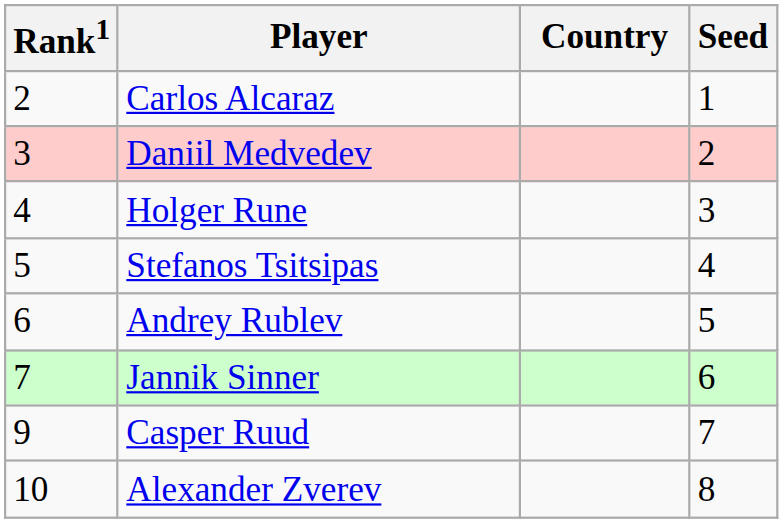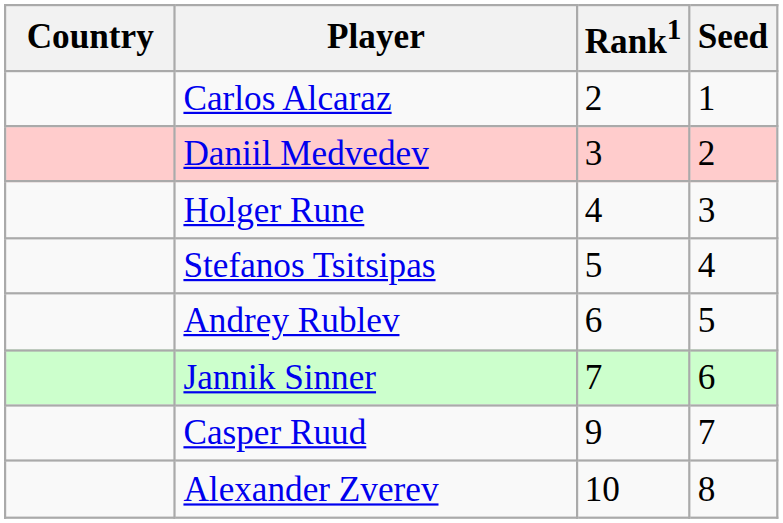 <table class="sortable wikitable">
 <tr>
+<th width="70">Country</th>
+<th width="175">Player</th>
 <th>Rank<sup>1</sup></th>
-<th width="175">Player</th>
-<th width="70">Country</th>
 <th>Seed</th>
 </tr>
 <tr>
+<td></td>
+<td><a href='#'>Carlos Alcaraz</a></td>
 <td>2</td>
-<td><a href='#'>Carlos Alcaraz</a></td>
-<td></td>
 <td>1</td>
 </tr>
 <tr bgcolor=#fcc>
+<td></td>
+<td><a href='#'>Daniil Medvedev</a></td>
 <td>3</td>
-<td><a href='#'>Daniil Medvedev</a></td>
-<td></td>
 <td>2</td>
 </tr>
 <tr>
+<td></td>
+<td><a href='#'>Holger Rune</a></td>
 <td>4</td>
-<td><a href='#'>Holger Rune</a></td>
-<td></td>
 <td>3</td>
 </tr>
 <tr>
+<td></td>
+<td><a href='#'>Stefanos Tsitsipas</a></td>
 <td>5</td>
-<td><a href='#'>Stefanos Tsitsipas</a></td>
-<td></td>
 <td>4</td>
 </tr>
 <tr>
+<td></td>
+<td><a href='#'>Andrey Rublev</a></td>
 <td>6</td>
-<td><a href='#'>Andrey Rublev</a></td>
-<td></td>
 <td>5</td>
 </tr>
 <tr bgcolor=#cfc>
+<td></td>
+<td><a href='#'>Jannik Sinner</a></td>
 <td>7</td>
-<td><a href='#'>Jannik Sinner</a></td>
-<td></td>
 <td>6</td>
 </tr>
 <tr>
+<td></td>
+<td><a href='#'>Casper Ruud</a></td>
 <td>9</td>
-<td><a href='#'>Casper Ruud</a></td>
-<td></td>
 <td>7</td>
 </tr>
 <tr>
+<td></td>
+<td><a href='#'>Alexander Zverev</a></td>
 <td>10</td>
-<td><a href='#'>Alexander Zverev</a></td>
-<td></td>
 <td>8</td>
 </tr>
 </table>
